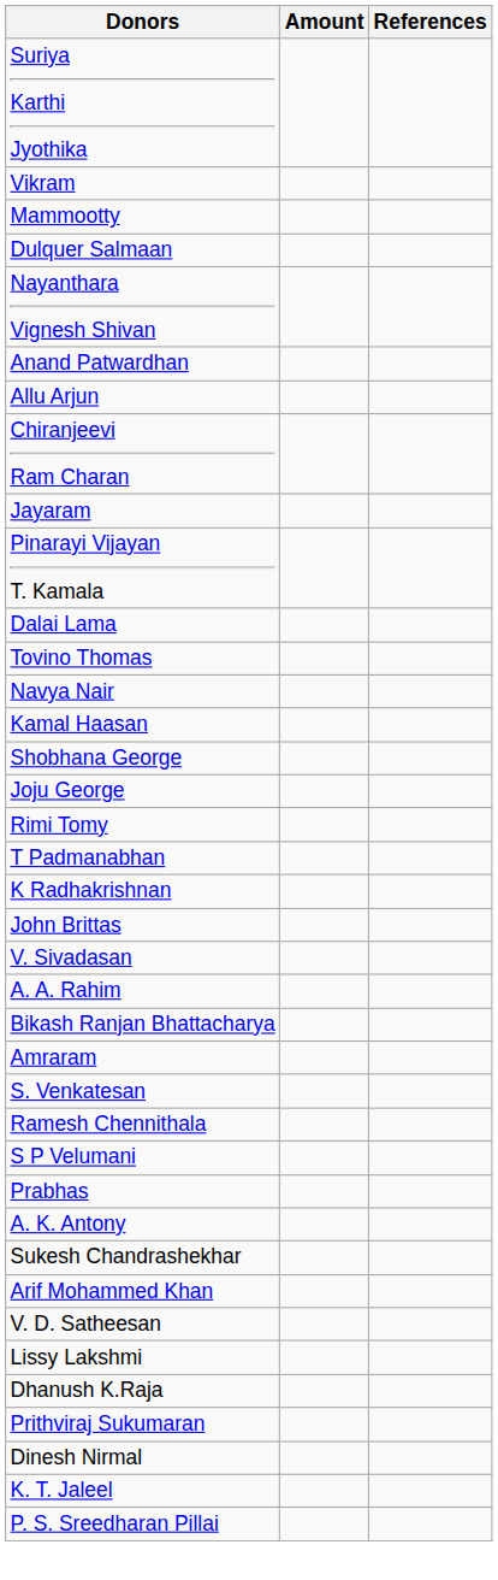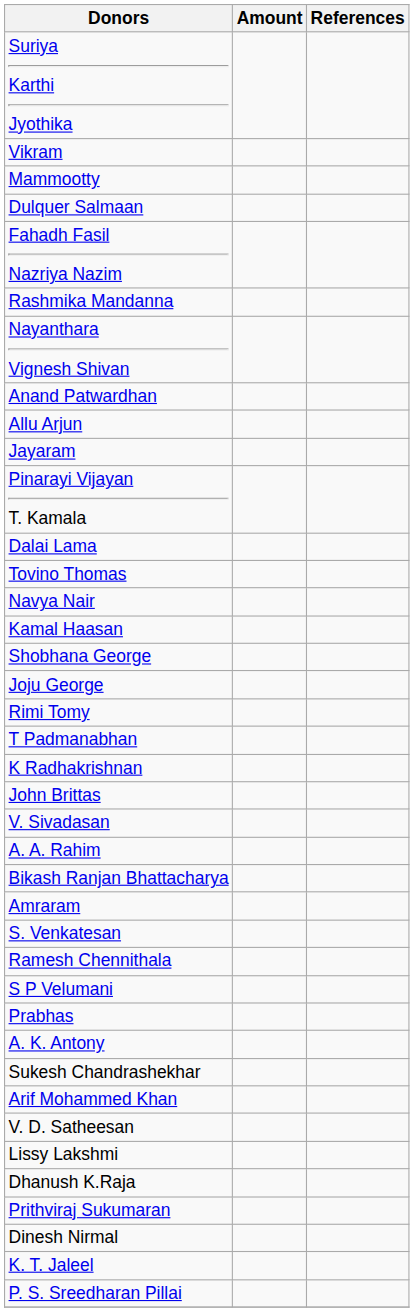 <table class="wikitable sortable static-row-numbers static-row-header-text mw-collapsible mw-collapsed hover-highlight" "style="font-size: 100%">
 <tr>
 <th>Donors</th>
 <th>Amount</th>
 <th class=unsortable>References</th>
 </tr>
 <tr>
 <td><a href='#'>Suriya</a><hr><a href='#'>Karthi</a><hr><a href='#'>Jyothika</a></td>
 <td></td>
 <td></td>
 </tr>
 <tr>
 <td><a href='#'>Vikram</a></td>
 <td></td>
 <td></td>
 </tr>
 <tr>
 <td><a href='#'>Mammootty</a></td>
 <td></td>
 <td></td>
 </tr>
 <tr>
 <td><a href='#'>Dulquer Salmaan</a></td>
 <td></td>
 <td></td>
 </tr>
 <tr>
+<td><a href='#'>Fahadh Fasil</a><hr> <a href='#'>Nazriya Nazim</a></td>
+<td></td>
+<td></td>
+</tr>
+<tr>
+<td><a href='#'>Rashmika Mandanna</a></td>
+<td></td>
+<td></td>
+</tr>
+<tr>
 <td><a href='#'>Nayanthara</a><hr><a href='#'>Vignesh Shivan</a></td>
 <td></td>
 <td></td>
 </tr>
 <tr>
 <td><a href='#'>Anand Patwardhan</a></td>
 <td></td>
 <td></td>
 </tr>
 <tr>
 <td><a href='#'>Allu Arjun</a></td>
-<td></td>
-<td></td>
-</tr>
-<tr>
-<td><a href='#'>Chiranjeevi</a><hr><a href='#'>Ram Charan</a></td>
 <td></td>
 <td></td>
 </tr>
 <tr>
 <td><a href='#'>Jayaram</a></td>
 <td></td>
 <td></td>
 </tr>
 <tr>
 <td><a href='#'>Pinarayi Vijayan</a><hr>T. Kamala</td>
 <td></td>
 <td></td>
 </tr>
 <tr>
 <td><a href='#'>Dalai Lama</a></td>
 <td></td>
 <td></td>
 </tr>
 <tr>
 <td><a href='#'>Tovino Thomas</a></td>
 <td></td>
 <td></td>
 </tr>
 <tr>
 <td><a href='#'>Navya Nair</a></td>
 <td></td>
 <td></td>
 </tr>
 <tr>
 <td><a href='#'>Kamal Haasan</a></td>
 <td></td>
 <td></td>
 </tr>
 <tr>
 <td><a href='#'>Shobhana George</a></td>
 <td></td>
 <td></td>
 </tr>
 <tr>
 <td><a href='#'>Joju George</a></td>
 <td></td>
 <td></td>
 </tr>
 <tr>
 <td><a href='#'>Rimi Tomy</a></td>
 <td></td>
 <td></td>
 </tr>
 <tr>
 <td><a href='#'>T Padmanabhan</a></td>
 <td></td>
 <td></td>
 </tr>
 <tr>
 <td><a href='#'>K Radhakrishnan</a></td>
 <td></td>
 <td></td>
 </tr>
 <tr>
 <td><a href='#'>John Brittas</a></td>
 <td></td>
 <td></td>
 </tr>
 <tr>
 <td><a href='#'>V. Sivadasan</a></td>
 <td></td>
 <td></td>
 </tr>
 <tr>
 <td><a href='#'>A. A. Rahim</a></td>
 <td></td>
 <td></td>
 </tr>
 <tr>
 <td><a href='#'>Bikash Ranjan Bhattacharya</a></td>
 <td></td>
 <td></td>
 </tr>
 <tr>
 <td><a href='#'>Amraram</a></td>
 <td></td>
 <td></td>
 </tr>
 <tr>
 <td><a href='#'>S. Venkatesan</a></td>
 <td></td>
 <td></td>
 </tr>
 <tr>
 <td><a href='#'>Ramesh Chennithala</a></td>
 <td></td>
 <td></td>
 </tr>
 <tr>
 <td><a href='#'>S P Velumani</a></td>
 <td></td>
 <td></td>
 </tr>
 <tr>
 <td><a href='#'>Prabhas</a></td>
 <td></td>
 <td></td>
 </tr>
 <tr>
 <td><a href='#'>A. K. Antony</a></td>
 <td></td>
 <td></td>
 </tr>
 <tr>
 <td>Sukesh Chandrashekhar</td>
 <td></td>
 <td></td>
 </tr>
 <tr>
 <td><a href='#'>Arif Mohammed Khan</a></td>
 <td></td>
 <td></td>
 </tr>
 <tr>
 <td>V. D. Satheesan</td>
 <td></td>
 <td></td>
 </tr>
 <tr>
 <td>Lissy Lakshmi</td>
 <td></td>
 <td></td>
 </tr>
 <tr>
 <td>Dhanush K.Raja</td>
 <td></td>
 <td></td>
 </tr>
 <tr>
 <td><a href='#'>Prithviraj Sukumaran</a></td>
 <td></td>
 <td></td>
 </tr>
 <tr>
 <td>Dinesh Nirmal</td>
 <td></td>
 <td></td>
 </tr>
 <tr>
 <td><a href='#'>K. T. Jaleel</a></td>
 <td></td>
 <td></td>
 </tr>
 <tr>
 <td><a href='#'>P. S. Sreedharan Pillai</a></td>
 <td></td>
 <td></td>
 </tr>
 <tr>
 </tr>
 </table>
